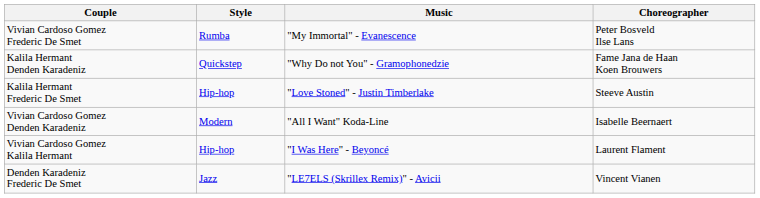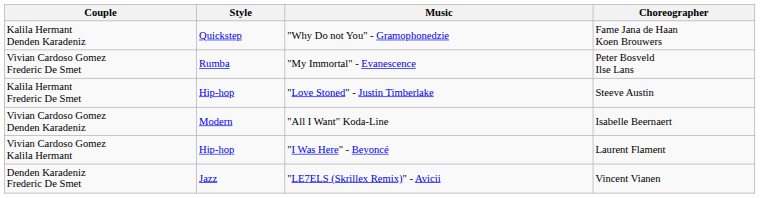 <table class="wikitable" style="width:90%;">
 <tr>
 <th>Couple</th>
 <th>Style</th>
 <th>Music</th>
 <th>Choreographer</th>
 </tr>
 <tr>
+<td>Kalila Hermant <br> Denden Karadeniz</td>
+<td><a href='#'>Quickstep</a></td>
+<td>"Why Do not You" - <a href='#'>Gramophonedzie</a></td>
+<td>Fame Jana de Haan <br> Koen Brouwers</td>
+</tr>
+<tr>
 <td>Vivian Cardoso Gomez <br> Frederic De Smet</td>
 <td><a href='#'>Rumba</a></td>
 <td>"My Immortal" - <a href='#'>Evanescence</a></td>
 <td>Peter Bosveld <br> Ilse Lans</td>
-</tr>
-<tr>
-<td>Kalila Hermant <br> Denden Karadeniz</td>
-<td><a href='#'>Quickstep</a></td>
-<td>"Why Do not You" - <a href='#'>Gramophonedzie</a></td>
-<td>Fame Jana de Haan <br> Koen Brouwers</td>
 </tr>
 <tr>
 <td>Kalila Hermant <br> Frederic De Smet</td>
 <td><a href='#'>Hip-hop</a></td>
 <td>"<a href='#'>Love Stoned</a>" - <a href='#'>Justin Timberlake</a></td>
 <td>Steeve Austin</td>
 </tr>
 <tr>
 <td>Vivian Cardoso Gomez <br> Denden Karadeniz</td>
 <td><a href='#'>Modern</a></td>
 <td>"All I Want" Koda-Line</td>
 <td>Isabelle Beernaert</td>
 </tr>
 <tr>
 <td>Vivian Cardoso Gomez <br> Kalila Hermant</td>
 <td><a href='#'>Hip-hop</a></td>
 <td>"<a href='#'>I Was Here</a>" - <a href='#'>Beyoncé</a></td>
 <td>Laurent Flament</td>
 </tr>
 <tr>
 <td>Denden Karadeniz <br> Frederic De Smet</td>
 <td><a href='#'>Jazz</a></td>
 <td>"<a href='#'>LE7ELS (Skrillex Remix)</a>" - <a href='#'>Avicii</a></td>
 <td>Vincent Vianen</td>
 </tr>
 </table>
